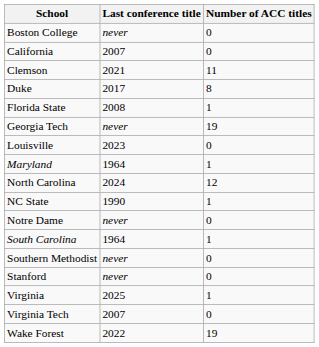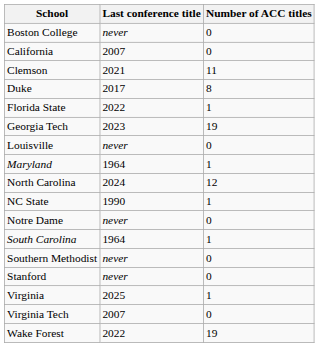 <table class="wikitable sortable" style="font-size:90%" align="center">
 <tr>
 <th>School</th>
 <th>Last conference title</th>
 <th>Number of ACC titles</th>
 </tr>
 <tr>
 <td>Boston College</td>
 <td><em>never</em></td>
 <td>0</td>
 </tr>
 <tr>
 <td>California</td>
 <td>2007</td>
 <td>0</td>
 </tr>
 <tr>
 <td>Clemson</td>
 <td>2021</td>
 <td>11</td>
 </tr>
 <tr>
 <td>Duke</td>
 <td>2017</td>
 <td>8</td>
 </tr>
 <tr>
 <td>Florida State</td>
-<td>2008</td>
+<td>2022</td>
 <td>1</td>
 </tr>
 <tr>
 <td>Georgia Tech</td>
-<td><em>never</em></td>
+<td>2023</td>
 <td>19</td>
 </tr>
 <tr>
 <td>Louisville</td>
-<td>2023</td>
+<td><em>never</em></td>
 <td>0</td>
 </tr>
 <tr>
 <td><em>Maryland</em></td>
 <td>1964</td>
 <td>1</td>
 </tr>
 <tr>
 <td>North Carolina</td>
 <td>2024</td>
 <td>12</td>
 </tr>
 <tr>
 <td>NC State</td>
 <td>1990</td>
 <td>1</td>
 </tr>
 <tr>
 <td>Notre Dame</td>
 <td><em>never</em></td>
 <td>0</td>
 </tr>
 <tr>
 <td><em>South Carolina</em></td>
 <td>1964</td>
 <td>1</td>
 </tr>
 <tr>
 <td>Southern Methodist</td>
 <td><em>never</em></td>
 <td>0</td>
 </tr>
 <tr>
 <td>Stanford</td>
 <td><em>never</em></td>
 <td>0</td>
 </tr>
 <tr>
 <td>Virginia</td>
 <td>2025</td>
 <td>1</td>
 </tr>
 <tr>
 <td>Virginia Tech</td>
 <td>2007</td>
 <td>0</td>
 </tr>
 <tr>
 <td>Wake Forest</td>
 <td>2022</td>
 <td>19</td>
 </tr>
 </table>
